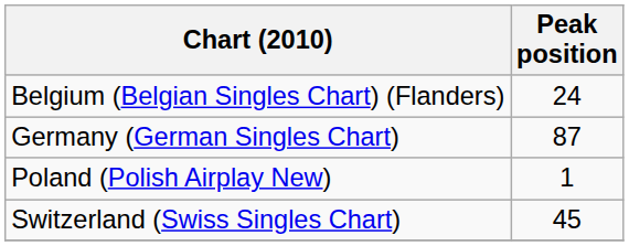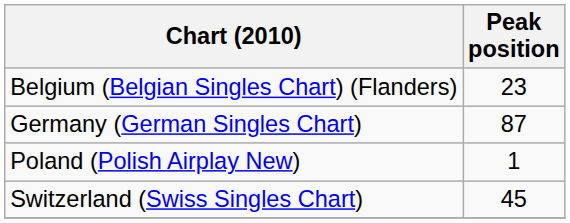 <table class="wikitable">
 <tr>
 <th>Chart (2010)</th>
 <th>Peak<br>position</th>
 </tr>
 <tr>
 <td>Belgium (<a href='#'>Belgian Singles Chart</a>) (Flanders)</td>
-<td align="center">24</td>
+<td align="center">23</td>
 </tr>
 <tr>
 <td>Germany (<a href='#'>German Singles Chart</a>)</td>
 <td align="center">87</td>
 </tr>
 <tr>
 <td>Poland (<a href='#'>Polish Airplay New</a>)</td>
 <td align="center">1</td>
 </tr>
 <tr>
 <td>Switzerland (<a href='#'>Swiss Singles Chart</a>)</td>
 <td align="center">45</td>
 </tr>
 <tr>
 </tr>
 </table>
